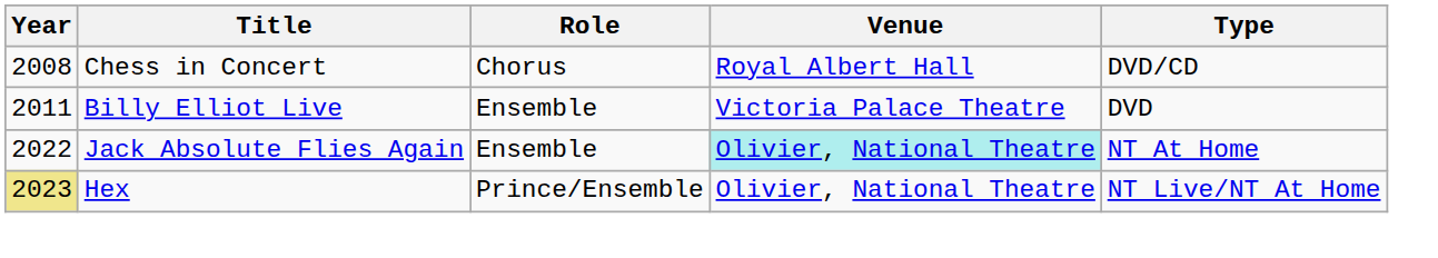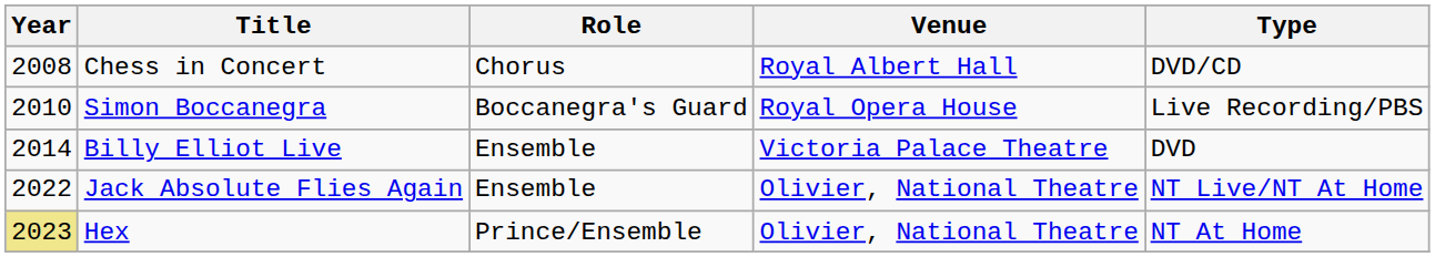 <table class="wikitable">
 <tr>
 <th>Year</th>
 <th>Title</th>
 <th>Role</th>
 <th>Venue</th>
 <th>Type</th>
 </tr>
 <tr>
 <td>2008</td>
 <td>Chess in Concert</td>
 <td>Chorus</td>
 <td><a href='#'>Royal Albert Hall</a></td>
 <td>DVD/CD</td>
 </tr>
 <tr>
-<td>2011</td>
+<td>2010</td>
+<td><a href='#'>Simon Boccanegra</a></td>
+<td>Boccanegra's Guard</td>
+<td><a href='#'>Royal Opera House</a></td>
+<td>Live Recording/PBS</td>
+</tr>
+<tr>
+<td>2014</td>
 <td><a href='#'>Billy Elliot Live</a></td>
 <td>Ensemble</td>
 <td><a href='#'>Victoria Palace Theatre</a></td>
 <td>DVD</td>
 </tr>
 <tr>
 <td>2022</td>
 <td><a href='#'>Jack Absolute Flies Again</a></td>
 <td>Ensemble</td>
-<td style="background: paleturquoise;"><a href='#'>Olivier</a>, <a href='#'>National Theatre</a></td>
-<td><a href='#'>NT At Home</a></td>
+<td><a href='#'>Olivier</a>, <a href='#'>National Theatre</a></td>
+<td><a href='#'>NT Live/NT At Home</a></td>
 </tr>
 <tr>
 <td style="background: khaki;">2023</td>
 <td><a href='#'>Hex</a></td>
 <td>Prince/Ensemble</td>
 <td><a href='#'>Olivier</a>, <a href='#'>National Theatre</a></td>
-<td><a href='#'>NT Live/NT At Home</a></td>
+<td><a href='#'>NT At Home</a></td>
 </tr>
 </table>
